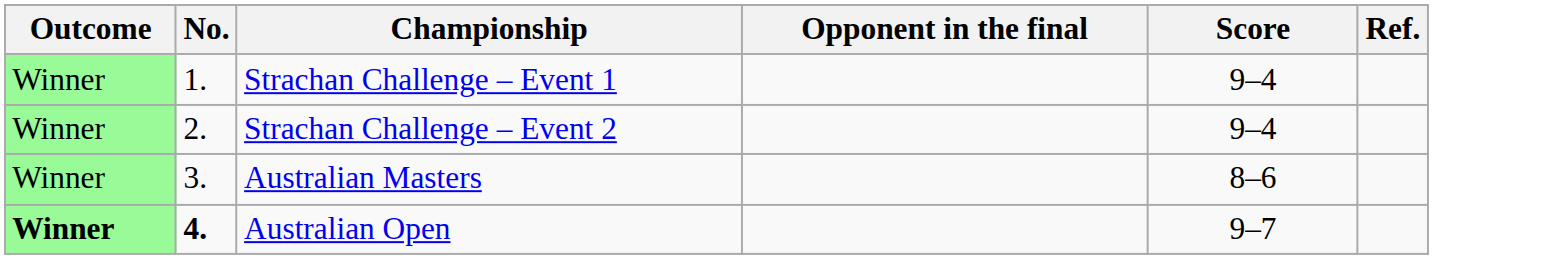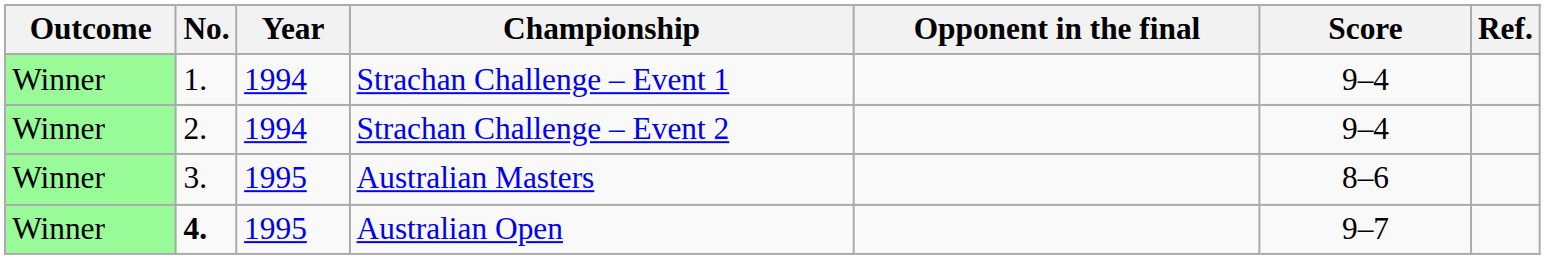 <table class="sortable wikitable">
 <tr>
 <th width="80">Outcome</th>
 <th width="20">No.</th>
+<th width="50">Year</th>
 <th width="250">Championship</th>
 <th width="200">Opponent in the final</th>
 <th width="100">Score</th>
 <th width="20" class="unsortable">Ref.</th>
 </tr>
 <tr>
 <td style="background:#98FB98">Winner</td>
 <td>1.</td>
+<td><a href='#'>1994</a></td>
 <td><a href='#'>Strachan Challenge – Event 1</a></td>
 <td> </td>
 <td align="center">9–4</td>
 <td align="center"></td>
 </tr>
 <tr>
 <td style="background:#98FB98">Winner</td>
 <td>2.</td>
+<td><a href='#'>1994</a></td>
 <td><a href='#'>Strachan Challenge – Event 2</a></td>
 <td> </td>
 <td align="center">9–4</td>
 <td align="center"></td>
 </tr>
 <tr>
 <td style="background:#98FB98">Winner</td>
 <td>3.</td>
+<td><a href='#'>1995</a></td>
 <td><a href='#'>Australian Masters</a></td>
 <td> </td>
 <td align="center">8–6</td>
 <td align="center"></td>
 </tr>
 <tr>
-<td style="background:#98FB98"><strong>Winner</strong></td>
+<td style="background:#98FB98">Winner</td>
 <td><strong>4.</strong></td>
+<td><a href='#'>1995</a></td>
 <td><a href='#'>Australian Open</a></td>
 <td> </td>
 <td align="center">9–7</td>
 <td align="center"></td>
 </tr>
 </table>
